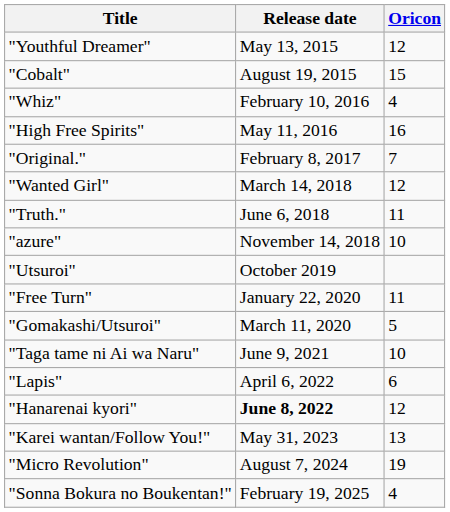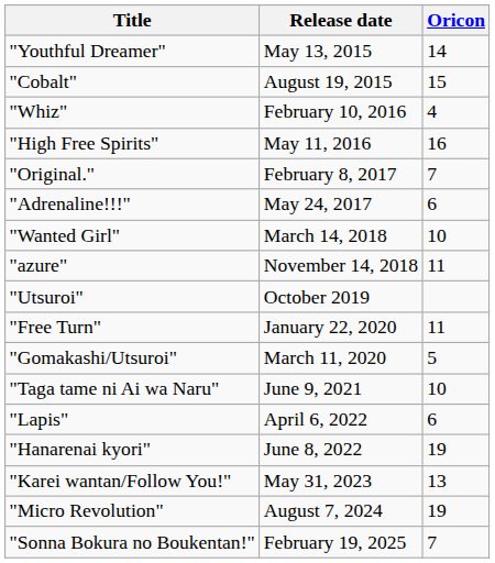 <table class="wikitable">
 <tr>
 <th>Title</th>
 <th>Release date</th>
 <th><a href='#'>Oricon</a></th>
 </tr>
 <tr>
 <td>"Youthful Dreamer"</td>
 <td>May 13, 2015</td>
-<td>12</td>
+<td>14</td>
 </tr>
 <tr>
 <td>"Cobalt"</td>
 <td>August 19, 2015</td>
 <td>15</td>
 </tr>
 <tr>
 <td>"Whiz"</td>
 <td>February 10, 2016</td>
 <td>4</td>
 </tr>
 <tr>
 <td>"High Free Spirits"</td>
 <td>May 11, 2016</td>
 <td>16</td>
 </tr>
 <tr>
 <td>"Original."</td>
 <td>February 8, 2017</td>
 <td>7</td>
 </tr>
 <tr>
+<td>"Adrenaline!!!"</td>
+<td>May 24, 2017</td>
+<td>6</td>
+</tr>
+<tr>
 <td>"Wanted Girl"</td>
 <td>March 14, 2018</td>
-<td>12</td>
-</tr>
-<tr>
-<td>"Truth."</td>
-<td>June 6, 2018</td>
-<td>11</td>
+<td>10</td>
 </tr>
 <tr>
 <td>"azure"</td>
 <td>November 14, 2018</td>
-<td>10</td>
+<td>11</td>
 </tr>
 <tr>
 <td>"Utsuroi"</td>
 <td>October 2019</td>
 <td></td>
 </tr>
 <tr>
 <td>"Free Turn"</td>
 <td>January 22, 2020</td>
 <td>11</td>
 </tr>
 <tr>
 <td>"Gomakashi/Utsuroi"</td>
 <td>March 11, 2020</td>
 <td>5</td>
 </tr>
 <tr>
 <td>"Taga tame ni Ai wa Naru"</td>
 <td>June 9, 2021</td>
 <td>10</td>
 </tr>
 <tr>
 <td>"Lapis"</td>
 <td>April 6, 2022</td>
 <td>6</td>
 </tr>
 <tr>
 <td>"Hanarenai kyori"</td>
-<td><strong>June 8, 2022</strong></td>
-<td>12</td>
+<td>June 8, 2022</td>
+<td>19</td>
 </tr>
 <tr>
 <td>"Karei wantan/Follow You!"</td>
 <td>May 31, 2023</td>
 <td>13</td>
 </tr>
 <tr>
 <td>"Micro Revolution"</td>
 <td>August 7, 2024</td>
 <td>19</td>
 </tr>
 <tr>
 <td>"Sonna Bokura no Boukentan!"</td>
 <td>February 19, 2025</td>
-<td>4</td>
+<td>7</td>
 </tr>
 </table>
